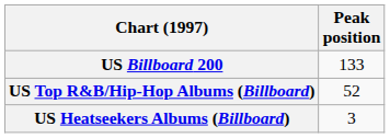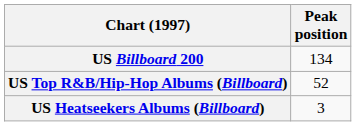 <table class="wikitable sortable plainrowheaders" style="text-align:center">
 <tr>
 <th scope="col">Chart (1997)</th>
 <th scope="col">Peak<br> position</th>
 </tr>
 <tr>
 <th scope="row">US <a href='#'><em>Billboard</em> 200</a></th>
-<td>133</td>
+<td>134</td>
 </tr>
 <tr>
 <th scope="row">US <a href='#'>Top R&B/Hip-Hop Albums</a> (<em><a href='#'>Billboard</a></em>)</th>
 <td>52</td>
 </tr>
 <tr>
 <th scope="row">US <a href='#'>Heatseekers Albums</a> (<em><a href='#'>Billboard</a></em>)</th>
 <td>3</td>
 </tr>
 </table>
